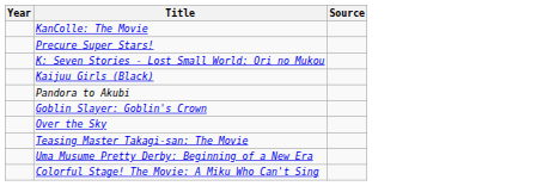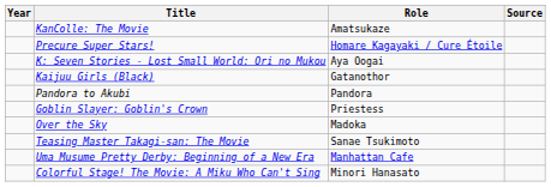 <table class="wikitable sortable plainrowheaders">
 <tr>
 <th>Year</th>
 <th>Title</th>
+<th>Role</th>
 <th class="unsortable">Source</th>
 </tr>
 <tr>
 <td></td>
 <td><em><a href='#'>KanColle: The Movie</a></em></td>
+<td>Amatsukaze</td>
 <td></td>
 </tr>
 <tr>
 <td></td>
 <td><em><a href='#'>Precure Super Stars!</a></em></td>
+<td><a href='#'>Homare Kagayaki / Cure Étoile</a></td>
 <td></td>
 </tr>
 <tr>
 <td></td>
 <td><em><a href='#'>K: Seven Stories - Lost Small World: Ori no Mukou</a></em></td>
+<td>Aya Oogai</td>
 <td></td>
 </tr>
 <tr>
 <td></td>
 <td><em><a href='#'>Kaijuu Girls (Black)</a></em></td>
+<td>Gatanothor</td>
 <td></td>
 </tr>
 <tr>
 <td></td>
 <td><em>Pandora to Akubi</em></td>
+<td>Pandora</td>
 <td></td>
 </tr>
 <tr>
 <td></td>
 <td><em><a href='#'>Goblin Slayer: Goblin's Crown</a></em></td>
+<td>Priestess</td>
 <td></td>
 </tr>
 <tr>
 <td></td>
 <td><em><a href='#'>Over the Sky</a></em></td>
+<td>Madoka</td>
 <td></td>
 </tr>
 <tr>
 <td></td>
 <td><em><a href='#'>Teasing Master Takagi-san: The Movie</a></em></td>
+<td>Sanae Tsukimoto</td>
 <td></td>
 </tr>
 <tr>
 <td></td>
 <td><em><a href='#'>Uma Musume Pretty Derby: Beginning of a New Era</a></em></td>
+<td><a href='#'>Manhattan Cafe</a></td>
 <td></td>
 </tr>
 <tr>
 <td></td>
 <td><em><a href='#'>Colorful Stage! The Movie: A Miku Who Can't Sing</a></em></td>
+<td>Minori Hanasato</td>
 <td></td>
 </tr>
 </table>
